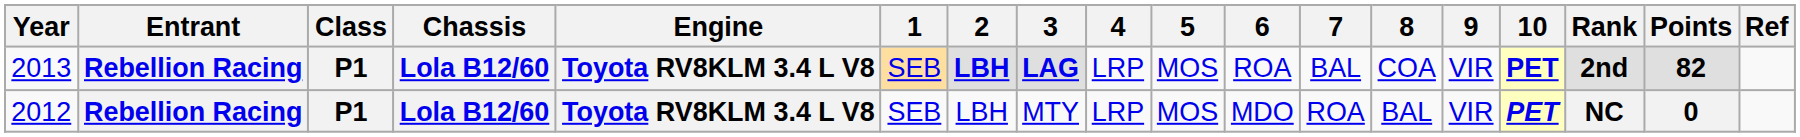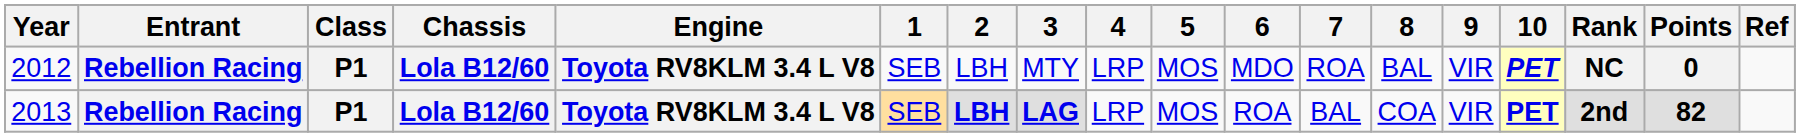 <table class="wikitable" style="text-align:center; font-size:85%">
 <tr>
 <th>Year</th>
 <th>Entrant</th>
 <th>Class</th>
 <th>Chassis</th>
 <th>Engine</th>
 <th>1</th>
 <th>2</th>
 <th>3</th>
 <th>4</th>
 <th>5</th>
 <th>6</th>
 <th>7</th>
 <th>8</th>
 <th>9</th>
 <th>10</th>
 <th>Rank</th>
 <th>Points</th>
 <th>Ref</th>
 </tr>
 <tr>
+<td><a href='#'>2012</a></td>
+<th nowrap><a href='#'>Rebellion Racing</a></th>
+<th>P1</th>
+<th nowrap><a href='#'>Lola B12/60</a></th>
+<th nowrap><a href='#'>Toyota</a> RV8KLM 3.4 L V8</th>
+<td><a href='#'>SEB</a></td>
+<td><a href='#'>LBH</a></td>
+<td><a href='#'>MTY</a></td>
+<td><a href='#'>LRP</a></td>
+<td><a href='#'>MOS</a></td>
+<td><a href='#'>MDO</a></td>
+<td><a href='#'>ROA</a></td>
+<td><a href='#'>BAL</a></td>
+<td><a href='#'>VIR</a></td>
+<td style="background:#FFFFBF;"><strong><em><a href='#'>PET</a></em></strong><br></td>
+<th>NC</th>
+<th>0</th>
+<td></td>
+</tr>
+<tr>
 <td><a href='#'>2013</a></td>
 <th nowrap><a href='#'>Rebellion Racing</a></th>
 <th>P1</th>
 <th nowrap><a href='#'>Lola B12/60</a></th>
 <th nowrap><a href='#'>Toyota</a> RV8KLM 3.4 L V8</th>
 <td style="background:#FFDF9F;"><a href='#'>SEB</a><br></td>
 <td style="background:#DFDFDF;"><strong><a href='#'>LBH</a></strong><br></td>
 <td style="background:#DFDFDF;"><strong><a href='#'>LAG</a></strong><br></td>
 <td><a href='#'>LRP</a></td>
 <td><a href='#'>MOS</a></td>
 <td><a href='#'>ROA</a></td>
 <td><a href='#'>BAL</a></td>
 <td><a href='#'>COA</a></td>
 <td><a href='#'>VIR</a></td>
 <td style="background:#FFFFBF;"><strong><a href='#'>PET</a></strong><br></td>
 <td style="background:#DFDFDF;"><strong>2nd</strong></td>
 <td style="background:#DFDFDF;"><strong>82</strong></td>
 <td></td>
 </tr>
-<tr>
-<td><a href='#'>2012</a></td>
-<th nowrap><a href='#'>Rebellion Racing</a></th>
-<th>P1</th>
-<th nowrap><a href='#'>Lola B12/60</a></th>
-<th nowrap><a href='#'>Toyota</a> RV8KLM 3.4 L V8</th>
-<td><a href='#'>SEB</a></td>
-<td><a href='#'>LBH</a></td>
-<td><a href='#'>MTY</a></td>
-<td><a href='#'>LRP</a></td>
-<td><a href='#'>MOS</a></td>
-<td><a href='#'>MDO</a></td>
-<td><a href='#'>ROA</a></td>
-<td><a href='#'>BAL</a></td>
-<td><a href='#'>VIR</a></td>
-<td style="background:#FFFFBF;"><strong><em><a href='#'>PET</a></em></strong><br></td>
-<th>NC</th>
-<th>0</th>
-<td></td>
-</tr>
 </table>
